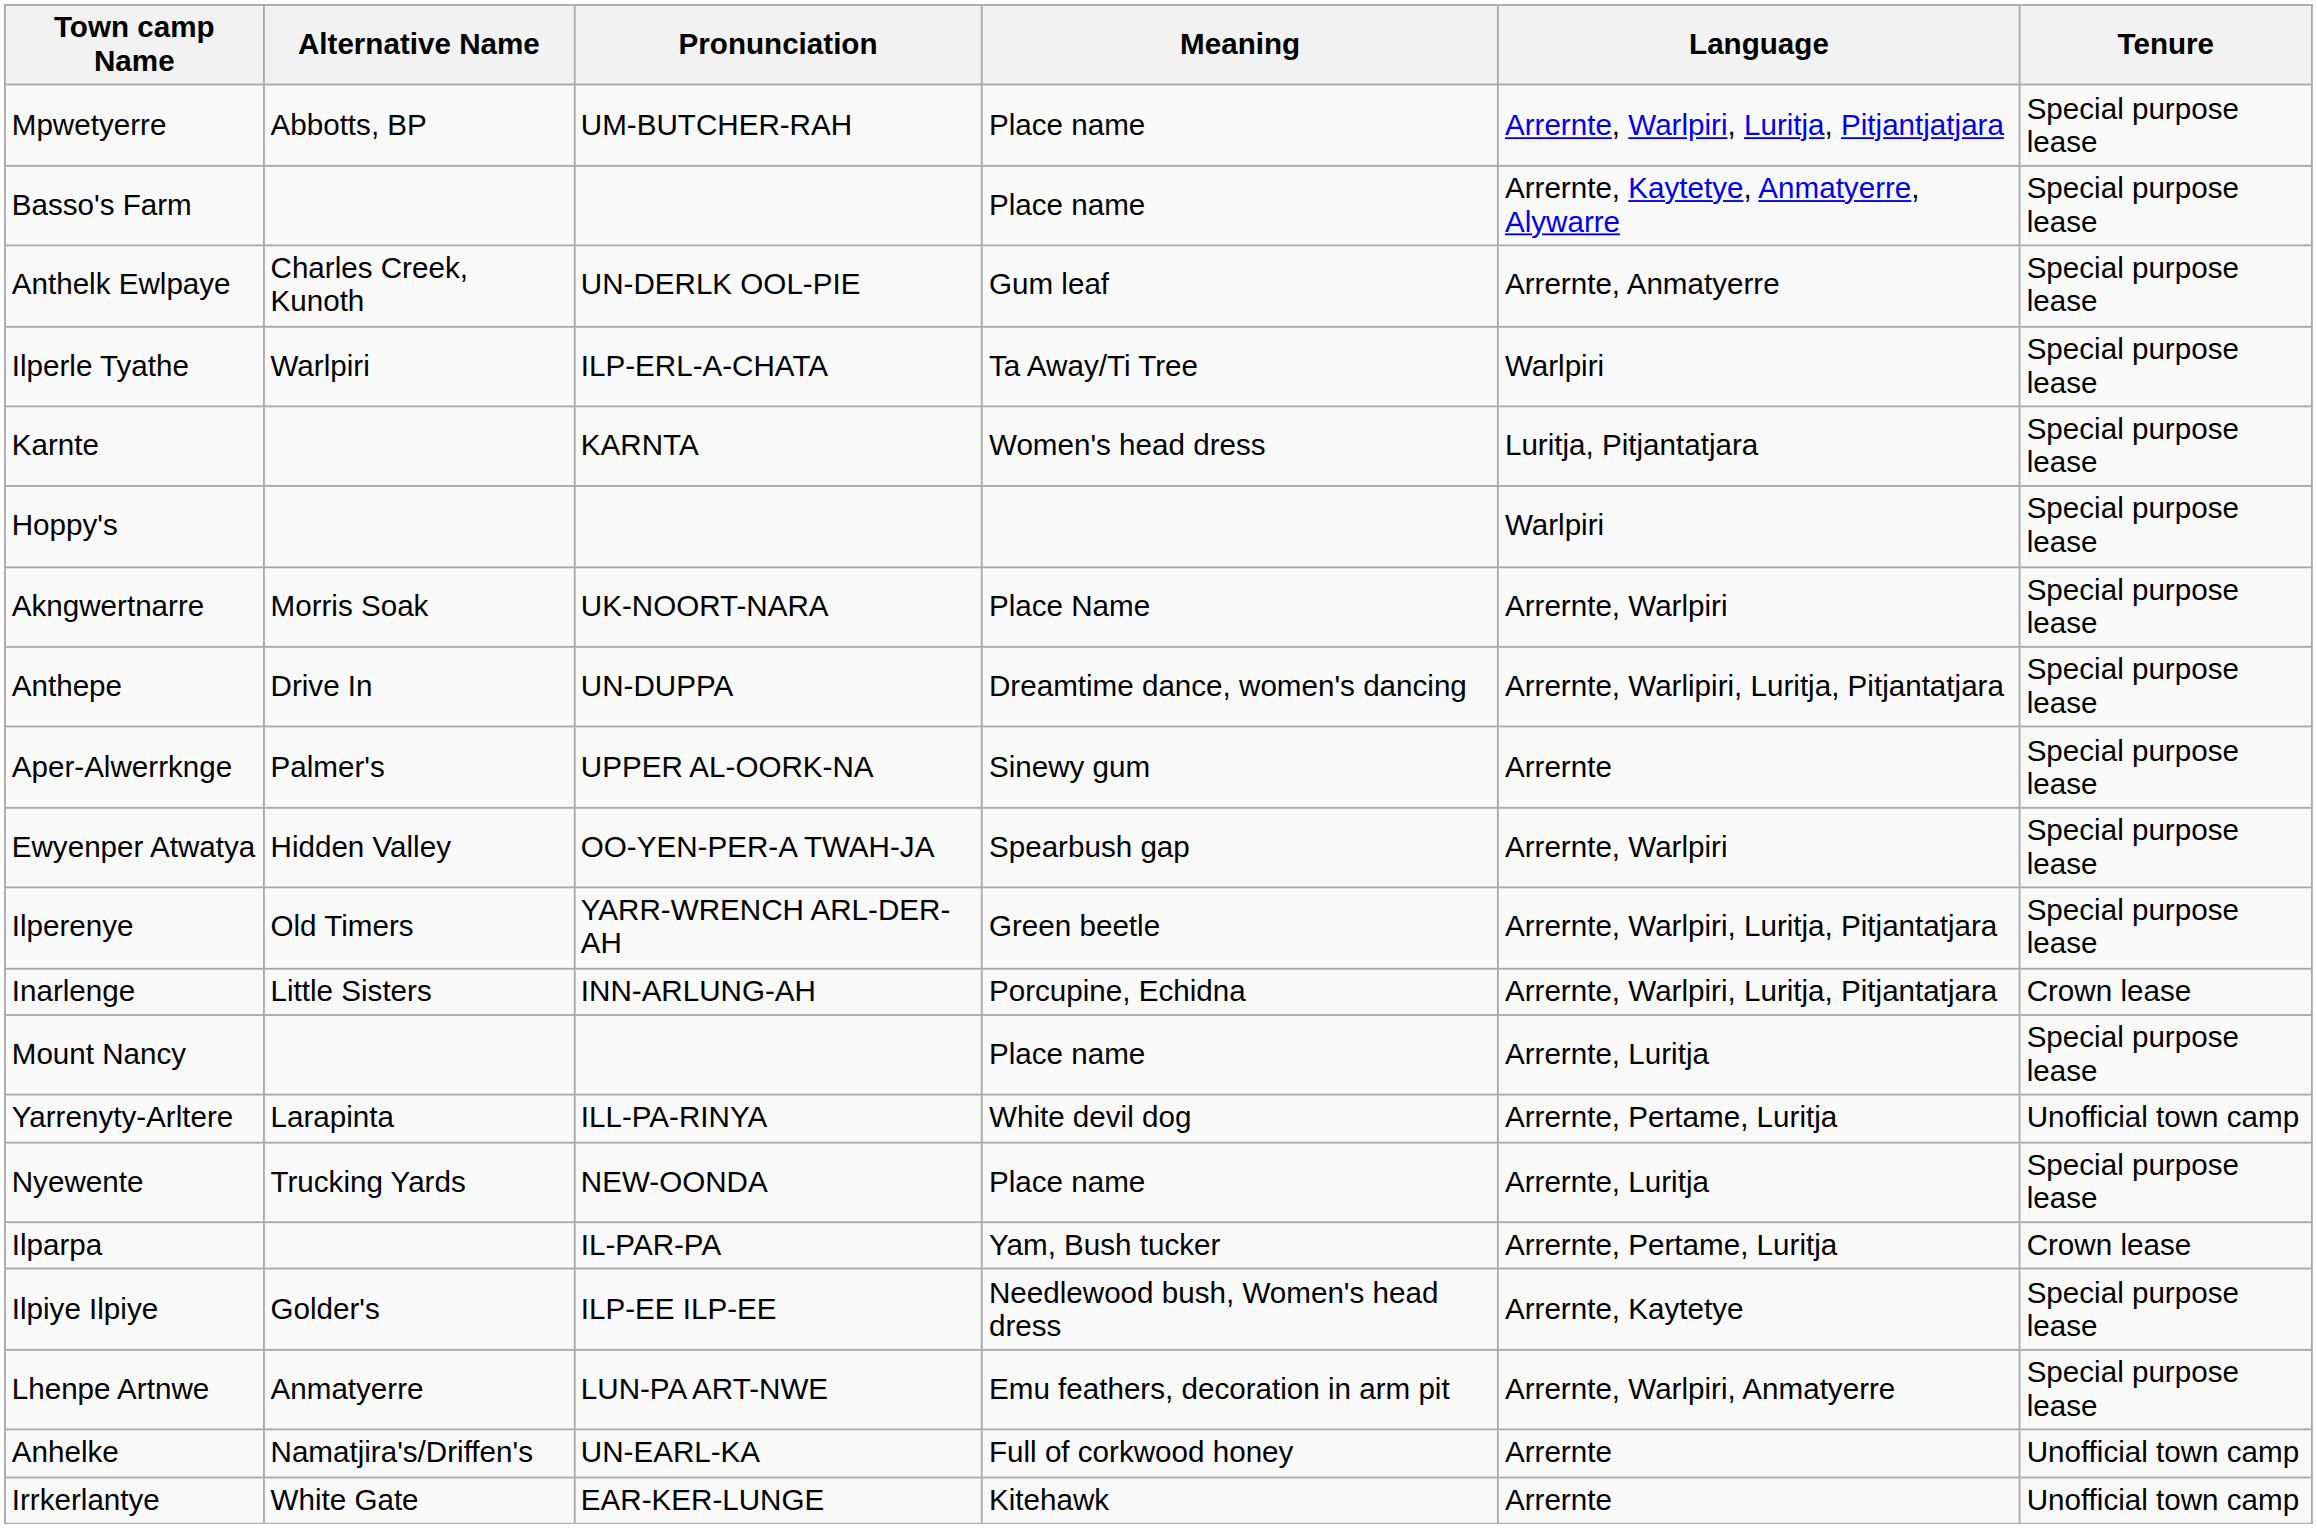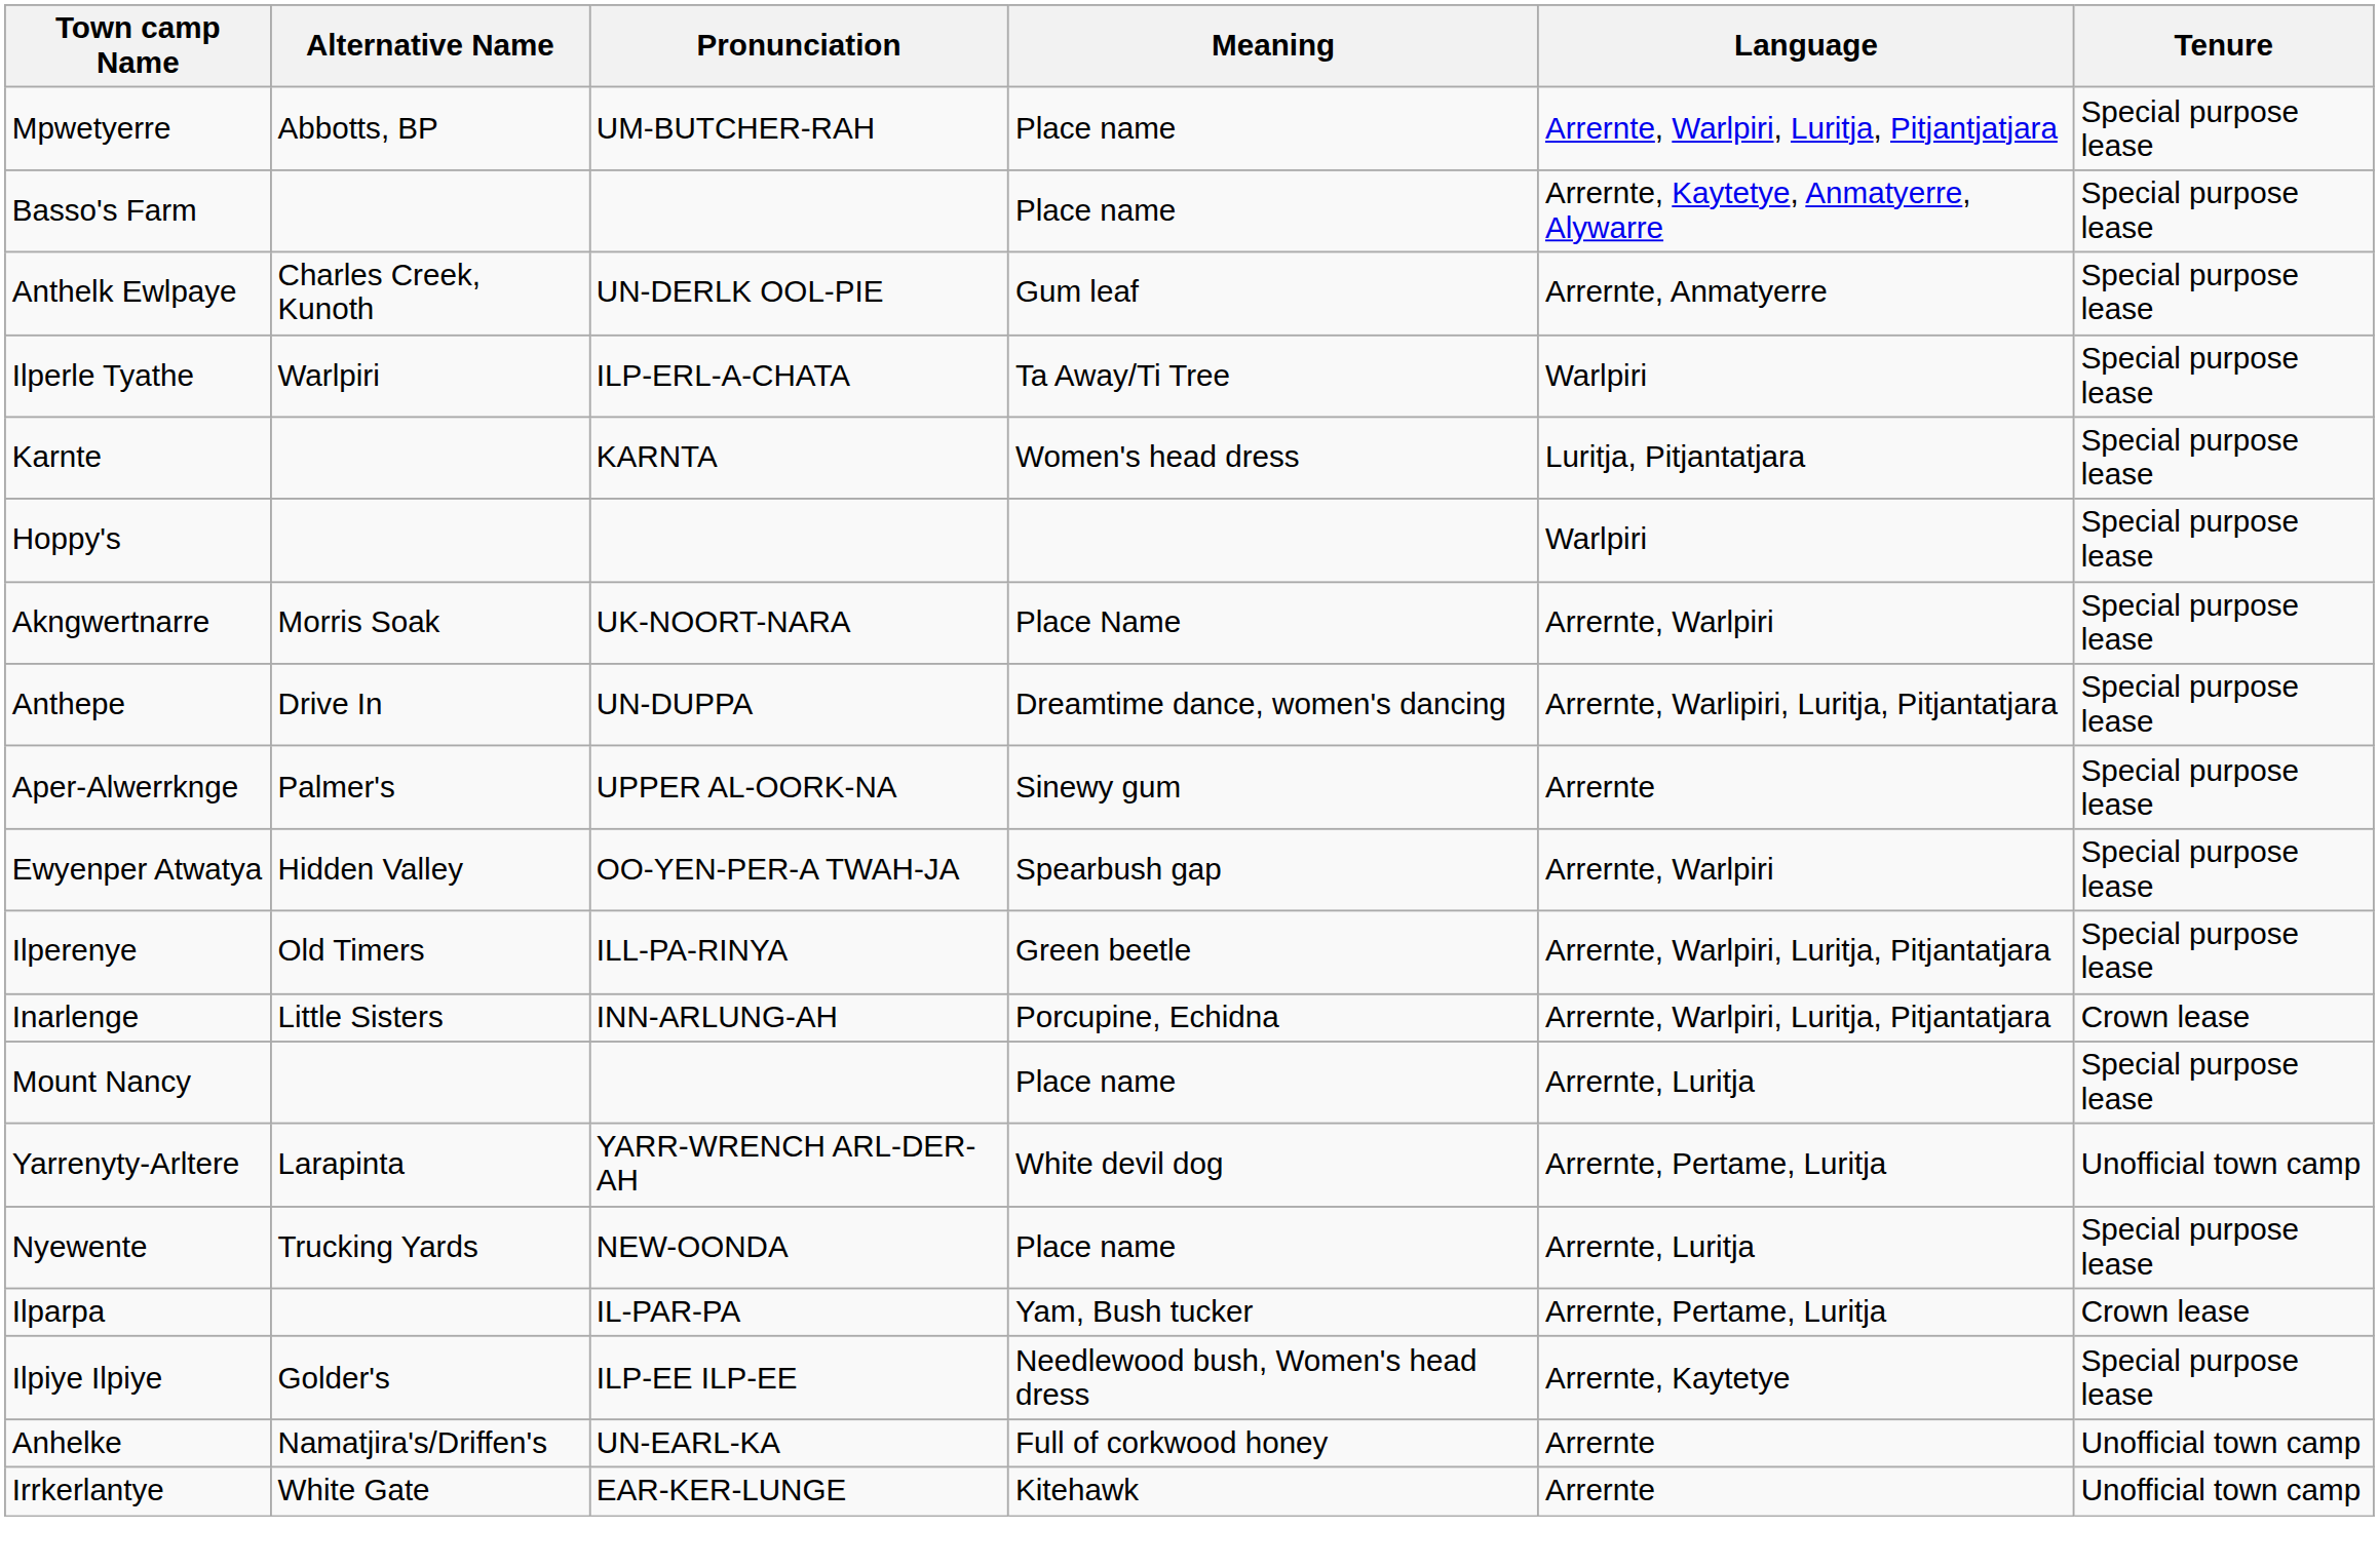 <table class="wikitable sortable">
 <tr>
 <th>Town camp Name</th>
 <th>Alternative Name</th>
 <th>Pronunciation</th>
 <th>Meaning</th>
 <th>Language</th>
 <th>Tenure</th>
 </tr>
 <tr>
 <td>Mpwetyerre</td>
 <td>Abbotts, BP</td>
 <td>UM-BUTCHER-RAH</td>
 <td>Place name</td>
 <td><a href='#'>Arrernte</a>, <a href='#'>Warlpiri</a>, <a href='#'>Luritja</a>, <a href='#'>Pitjantjatjara</a></td>
 <td>Special purpose lease</td>
 </tr>
 <tr>
 <td>Basso's Farm</td>
 <td></td>
 <td></td>
 <td>Place name</td>
 <td>Arrernte, <a href='#'>Kaytetye</a>, <a href='#'>Anmatyerre</a>, <a href='#'>Alywarre</a></td>
 <td>Special purpose lease</td>
 </tr>
 <tr>
 <td>Anthelk Ewlpaye</td>
 <td>Charles Creek, Kunoth</td>
 <td>UN-DERLK OOL-PIE</td>
 <td>Gum leaf</td>
 <td>Arrernte, Anmatyerre</td>
 <td>Special purpose lease</td>
 </tr>
 <tr>
 <td>Ilperle Tyathe</td>
 <td>Warlpiri</td>
 <td>ILP-ERL-A-CHATA</td>
 <td>Ta Away/Ti Tree</td>
 <td>Warlpiri</td>
 <td>Special purpose lease</td>
 </tr>
 <tr>
 <td>Karnte</td>
 <td></td>
 <td>KARNTA</td>
 <td>Women's head dress</td>
 <td>Luritja, Pitjantatjara</td>
 <td>Special purpose lease</td>
 </tr>
 <tr>
 <td>Hoppy's</td>
 <td></td>
 <td></td>
 <td></td>
 <td>Warlpiri</td>
 <td>Special purpose lease</td>
 </tr>
 <tr>
 <td>Akngwertnarre</td>
 <td>Morris Soak</td>
 <td>UK-NOORT-NARA</td>
 <td>Place Name</td>
 <td>Arrernte, Warlpiri</td>
 <td>Special purpose lease</td>
 </tr>
 <tr>
 <td>Anthepe</td>
 <td>Drive In</td>
 <td>UN-DUPPA</td>
 <td>Dreamtime dance, women's dancing</td>
 <td>Arrernte, Warlipiri, Luritja, Pitjantatjara</td>
 <td>Special purpose lease</td>
 </tr>
 <tr>
 <td>Aper-Alwerrknge</td>
 <td>Palmer's</td>
 <td>UPPER AL-OORK-NA</td>
 <td>Sinewy gum</td>
 <td>Arrernte</td>
 <td>Special purpose lease</td>
 </tr>
 <tr>
 <td>Ewyenper Atwatya</td>
 <td>Hidden Valley</td>
 <td>OO-YEN-PER-A TWAH-JA</td>
 <td>Spearbush gap</td>
 <td>Arrernte, Warlpiri</td>
 <td>Special purpose lease</td>
 </tr>
 <tr>
 <td>Ilperenye</td>
 <td>Old Timers</td>
-<td>YARR-WRENCH ARL-DER-AH</td>
+<td>ILL-PA-RINYA</td>
 <td>Green beetle</td>
 <td>Arrernte, Warlpiri, Luritja, Pitjantatjara</td>
 <td>Special purpose lease</td>
 </tr>
 <tr>
 <td>Inarlenge</td>
 <td>Little Sisters</td>
 <td>INN-ARLUNG-AH</td>
 <td>Porcupine, Echidna</td>
 <td>Arrernte, Warlpiri, Luritja, Pitjantatjara</td>
 <td>Crown lease</td>
 </tr>
 <tr>
 <td>Mount Nancy</td>
 <td></td>
 <td></td>
 <td>Place name</td>
 <td>Arrernte, Luritja</td>
 <td>Special purpose lease</td>
 </tr>
 <tr>
 <td>Yarrenyty-Arltere</td>
 <td>Larapinta</td>
-<td>ILL-PA-RINYA</td>
+<td>YARR-WRENCH ARL-DER-AH</td>
 <td>White devil dog</td>
 <td>Arrernte, Pertame, Luritja</td>
 <td>Unofficial town camp</td>
 </tr>
 <tr>
 <td>Nyewente</td>
 <td>Trucking Yards</td>
 <td>NEW-OONDA</td>
 <td>Place name</td>
 <td>Arrernte, Luritja</td>
 <td>Special purpose lease</td>
 </tr>
 <tr>
 <td>Ilparpa</td>
 <td></td>
 <td>IL-PAR-PA</td>
 <td>Yam, Bush tucker</td>
 <td>Arrernte, Pertame, Luritja</td>
 <td>Crown lease</td>
 </tr>
 <tr>
 <td>Ilpiye Ilpiye</td>
 <td>Golder's</td>
 <td>ILP-EE ILP-EE</td>
 <td>Needlewood bush, Women's head dress</td>
 <td>Arrernte, Kaytetye</td>
 <td>Special purpose lease</td>
 </tr>
 <tr>
-<td>Lhenpe Artnwe</td>
-<td>Anmatyerre</td>
-<td>LUN-PA ART-NWE</td>
-<td>Emu feathers, decoration in arm pit</td>
-<td>Arrernte, Warlpiri, Anmatyerre</td>
-<td>Special purpose lease</td>
-</tr>
-<tr>
 <td>Anhelke</td>
 <td>Namatjira's/Driffen's</td>
 <td>UN-EARL-KA</td>
 <td>Full of corkwood honey</td>
 <td>Arrernte</td>
 <td>Unofficial town camp</td>
 </tr>
 <tr>
 <td>Irrkerlantye</td>
 <td>White Gate</td>
 <td>EAR-KER-LUNGE</td>
 <td>Kitehawk</td>
 <td>Arrernte</td>
 <td>Unofficial town camp</td>
 </tr>
 </table>
